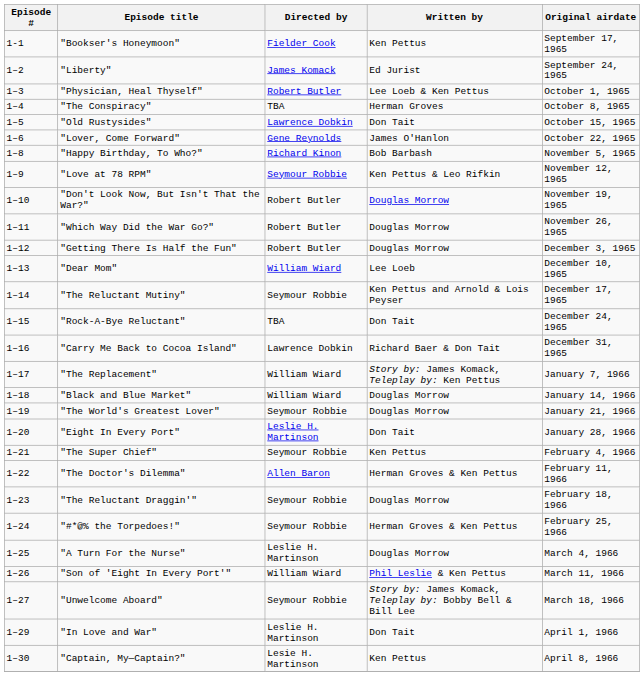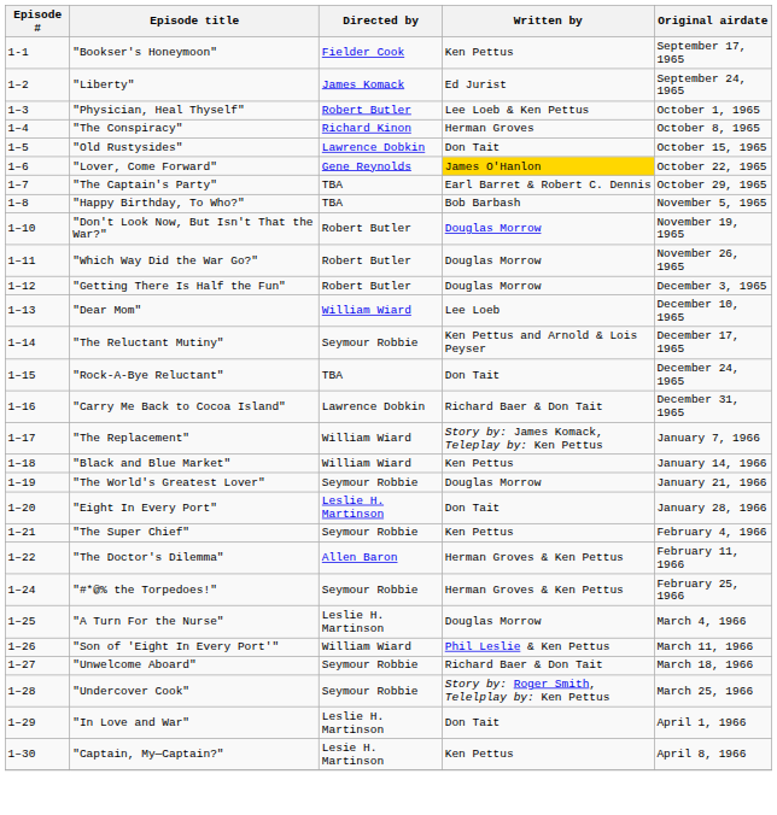 <table class="wikitable">
 <tr>
 <th>Episode #</th>
 <th>Episode title</th>
 <th>Directed by</th>
 <th>Written by</th>
 <th>Original airdate</th>
 </tr>
 <tr>
 <td>1-1</td>
 <td>"Bookser's Honeymoon"</td>
 <td><a href='#'>Fielder Cook</a></td>
 <td>Ken Pettus</td>
 <td>September 17, 1965</td>
 </tr>
 <tr>
 <td>1–2</td>
 <td>"Liberty"</td>
 <td><a href='#'>James Komack</a></td>
 <td>Ed Jurist</td>
 <td>September 24, 1965</td>
 </tr>
 <tr>
 <td>1–3</td>
 <td>"Physician, Heal Thyself"</td>
 <td><a href='#'>Robert Butler</a></td>
 <td>Lee Loeb & Ken Pettus</td>
 <td>October 1, 1965</td>
 </tr>
 <tr>
 <td>1–4</td>
 <td>"The Conspiracy"</td>
-<td>TBA</td>
+<td><a href='#'>Richard Kinon</a></td>
 <td>Herman Groves</td>
 <td>October 8, 1965</td>
 </tr>
 <tr>
 <td>1–5</td>
 <td>"Old Rustysides"</td>
 <td><a href='#'>Lawrence Dobkin</a></td>
 <td>Don Tait</td>
 <td>October 15, 1965</td>
 </tr>
 <tr>
 <td>1–6</td>
 <td>"Lover, Come Forward"</td>
 <td><a href='#'>Gene Reynolds</a></td>
-<td>James O'Hanlon</td>
+<td style="background: gold;">James O'Hanlon</td>
 <td>October 22, 1965</td>
+</tr>
+<tr>
+<td>1–7</td>
+<td>"The Captain's Party"</td>
+<td>TBA</td>
+<td>Earl Barret & Robert C. Dennis</td>
+<td>October 29, 1965</td>
 </tr>
 <tr>
 <td>1–8</td>
 <td>"Happy Birthday, To Who?"</td>
-<td><a href='#'>Richard Kinon</a></td>
+<td>TBA</td>
 <td>Bob Barbash</td>
 <td>November 5, 1965</td>
-</tr>
-<tr>
-<td>1–9</td>
-<td>"Love at 78 RPM"</td>
-<td><a href='#'>Seymour Robbie</a></td>
-<td>Ken Pettus & Leo Rifkin</td>
-<td>November 12, 1965</td>
 </tr>
 <tr>
 <td>1–10</td>
 <td>"Don't Look Now, But Isn't That the War?"</td>
 <td>Robert Butler</td>
 <td><a href='#'>Douglas Morrow</a></td>
 <td>November 19, 1965</td>
 </tr>
 <tr>
 <td>1–11</td>
 <td>"Which Way Did the War Go?"</td>
 <td>Robert Butler</td>
 <td>Douglas Morrow</td>
 <td>November 26, 1965</td>
 </tr>
 <tr>
 <td>1–12</td>
 <td>"Getting There Is Half the Fun"</td>
 <td>Robert Butler</td>
 <td>Douglas Morrow</td>
 <td>December 3, 1965</td>
 </tr>
 <tr>
 <td>1–13</td>
 <td>"Dear Mom"</td>
 <td><a href='#'>William Wiard</a></td>
 <td>Lee Loeb</td>
 <td>December 10, 1965</td>
 </tr>
 <tr>
 <td>1–14</td>
 <td>"The Reluctant Mutiny"</td>
 <td>Seymour Robbie</td>
 <td>Ken Pettus and Arnold & Lois Peyser</td>
 <td>December 17, 1965</td>
 </tr>
 <tr>
 <td>1–15</td>
 <td>"Rock-A-Bye Reluctant"</td>
 <td>TBA</td>
 <td>Don Tait</td>
 <td>December 24, 1965</td>
 </tr>
 <tr>
 <td>1–16</td>
 <td>"Carry Me Back to Cocoa Island"</td>
 <td>Lawrence Dobkin</td>
 <td>Richard Baer & Don Tait</td>
 <td>December 31, 1965</td>
 </tr>
 <tr>
 <td>1–17</td>
 <td>"The Replacement"</td>
 <td>William Wiard</td>
 <td><em>Story by:</em> James Komack,<br><em>Teleplay by:</em> Ken Pettus</td>
 <td>January 7, 1966</td>
 </tr>
 <tr>
 <td>1–18</td>
 <td>"Black and Blue Market"</td>
 <td>William Wiard</td>
-<td>Douglas Morrow</td>
+<td>Ken Pettus</td>
 <td>January 14, 1966</td>
 </tr>
 <tr>
 <td>1–19</td>
 <td>"The World's Greatest Lover"</td>
 <td>Seymour Robbie</td>
 <td>Douglas Morrow</td>
 <td>January 21, 1966</td>
 </tr>
 <tr>
 <td>1–20</td>
 <td>"Eight In Every Port"</td>
 <td><a href='#'>Leslie H. Martinson</a></td>
 <td>Don Tait</td>
 <td>January 28, 1966</td>
 </tr>
 <tr>
 <td>1–21</td>
 <td>"The Super Chief"</td>
 <td>Seymour Robbie</td>
 <td>Ken Pettus</td>
 <td>February 4, 1966</td>
 </tr>
 <tr>
 <td>1–22</td>
 <td>"The Doctor's Dilemma"</td>
 <td><a href='#'>Allen Baron</a></td>
 <td>Herman Groves & Ken Pettus</td>
 <td>February 11, 1966</td>
 </tr>
 <tr>
-<td>1–23</td>
-<td>"The Reluctant Draggin'"</td>
-<td>Seymour Robbie</td>
-<td>Douglas Morrow</td>
-<td>February 18, 1966</td>
-</tr>
-<tr>
 <td>1–24</td>
 <td>"#*@% the Torpedoes!"</td>
 <td>Seymour Robbie</td>
 <td>Herman Groves & Ken Pettus</td>
 <td>February 25, 1966</td>
 </tr>
 <tr>
 <td>1–25</td>
 <td>"A Turn For the Nurse"</td>
 <td>Leslie H. Martinson</td>
 <td>Douglas Morrow</td>
 <td>March 4, 1966</td>
 </tr>
 <tr>
 <td>1–26</td>
 <td>"Son of 'Eight In Every Port'"</td>
 <td>William Wiard</td>
 <td><a href='#'>Phil Leslie</a> & Ken Pettus</td>
 <td>March 11, 1966</td>
 </tr>
 <tr>
 <td>1–27</td>
 <td>"Unwelcome Aboard"</td>
 <td>Seymour Robbie</td>
-<td><em>Story by:</em> James Komack,<br> <em>Teleplay by:</em> Bobby Bell & Bill Lee</td>
+<td>Richard Baer & Don Tait</td>
 <td>March 18, 1966</td>
+</tr>
+<tr>
+<td>1–28</td>
+<td>"Undercover Cook"</td>
+<td>Seymour Robbie</td>
+<td><em>Story by:</em> <a href='#'>Roger Smith</a>,<br><em>Telelplay by:</em> Ken Pettus</td>
+<td>March 25, 1966</td>
 </tr>
 <tr>
 <td>1–29</td>
 <td>"In Love and War"</td>
 <td>Leslie H. Martinson</td>
 <td>Don Tait</td>
 <td>April 1, 1966</td>
 </tr>
 <tr>
 <td>1–30</td>
 <td>"Captain, My—Captain?"</td>
 <td>Lesie H. Martinson</td>
 <td>Ken Pettus</td>
 <td>April 8, 1966</td>
 </tr>
 <tr>
 </tr>
 </table>
